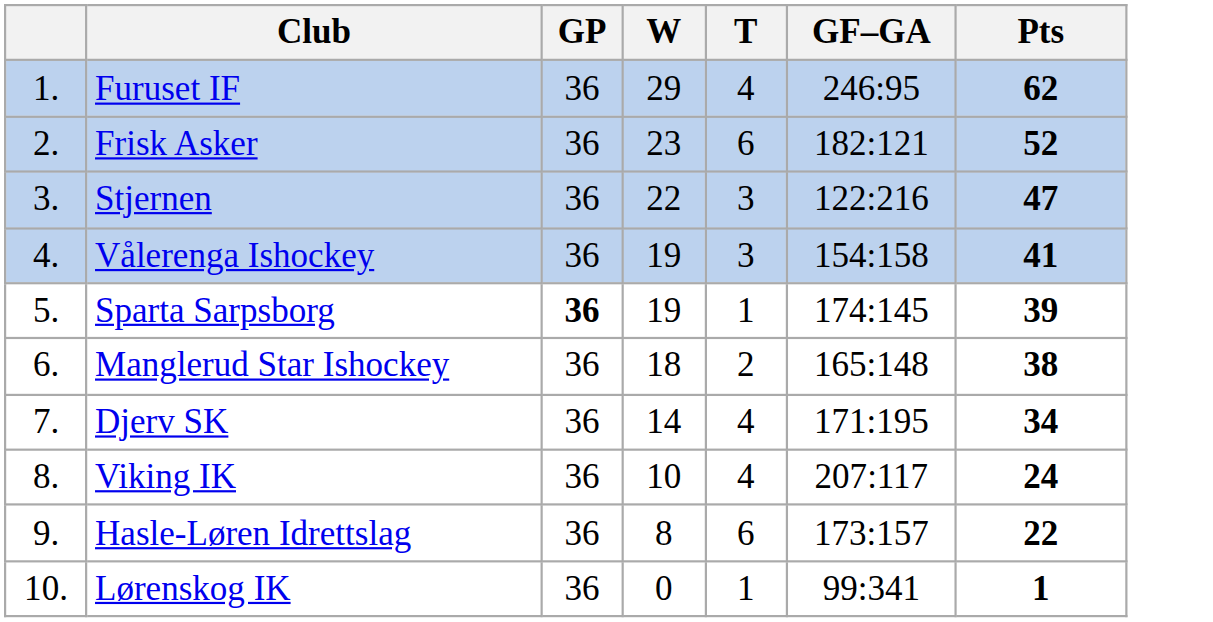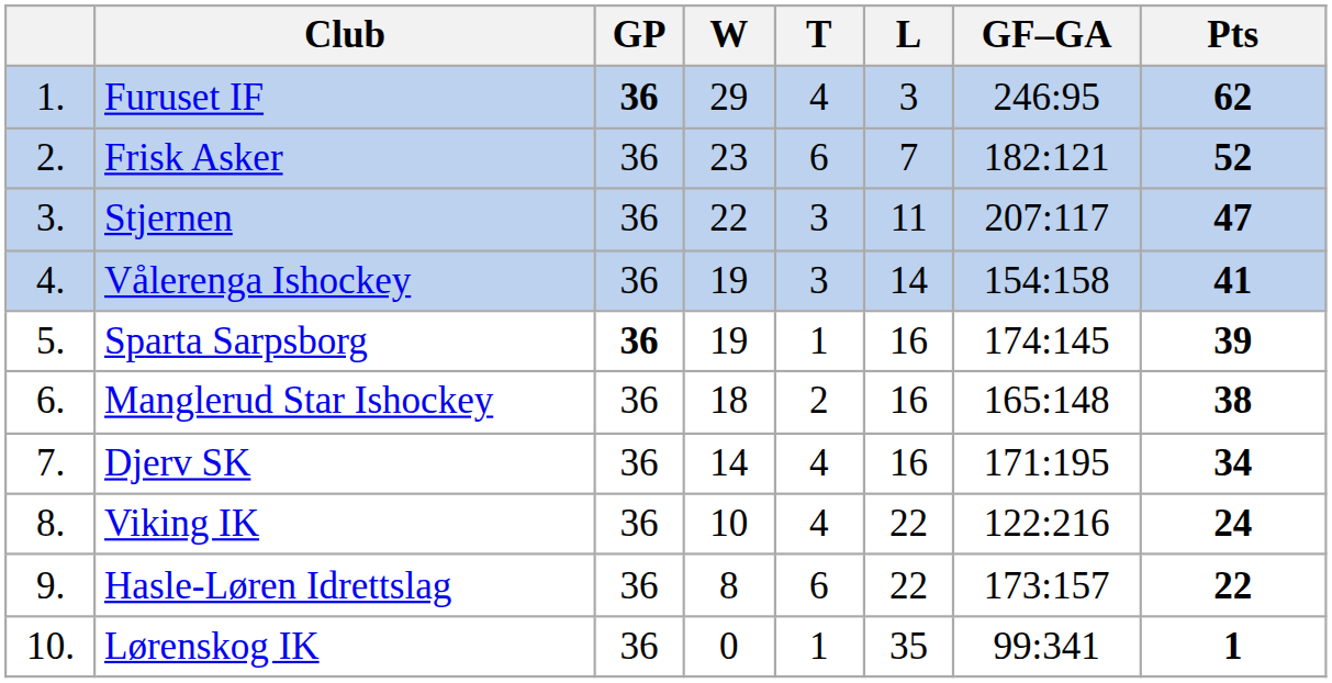 <table class="wikitable">
 <tr>
 <th width="30"></th>
 <th width="200">Club</th>
 <th width="30">GP</th>
 <th width="30">W</th>
 <th width="30">T</th>
+<th width="30">L</th>
 <th width="70">GF–GA</th>
 <th width="70">Pts</th>
 </tr>
 <tr bgcolor="#BCD2EE" align="center">
 <td>1.</td>
 <td align="left"><a href='#'>Furuset IF</a></td>
-<td>36</td>
+<td><strong>36</strong></td>
 <td>29</td>
 <td>4</td>
+<td>3</td>
 <td>246:95</td>
 <td><strong>62</strong></td>
 </tr>
 <tr bgcolor="#BCD2EE" align="center">
 <td>2.</td>
 <td align="left"><a href='#'>Frisk Asker</a></td>
 <td>36</td>
 <td>23</td>
 <td>6</td>
+<td>7</td>
 <td>182:121</td>
 <td><strong>52</strong></td>
 </tr>
 <tr bgcolor="#BCD2EE" align="center">
 <td>3.</td>
 <td align="left"><a href='#'>Stjernen</a></td>
 <td>36</td>
 <td>22</td>
 <td>3</td>
-<td>122:216</td>
+<td>11</td>
+<td>207:117</td>
 <td><strong>47</strong></td>
 </tr>
 <tr bgcolor="#BCD2EE" align="center">
 <td>4.</td>
 <td align="left"><a href='#'>Vålerenga Ishockey</a></td>
 <td>36</td>
 <td>19</td>
 <td>3</td>
+<td>14</td>
 <td>154:158</td>
 <td><strong>41</strong></td>
 </tr>
 <tr bgcolor="#FFFFFF" align="center">
 <td>5.</td>
 <td align="left"><a href='#'>Sparta Sarpsborg</a></td>
 <td><strong>36</strong></td>
 <td>19</td>
 <td>1</td>
+<td>16</td>
 <td>174:145</td>
 <td><strong>39</strong></td>
 </tr>
 <tr bgcolor="#FFFFFF" align="center">
 <td>6.</td>
 <td align="left"><a href='#'>Manglerud Star Ishockey</a></td>
 <td>36</td>
 <td>18</td>
 <td>2</td>
+<td>16</td>
 <td>165:148</td>
 <td><strong>38</strong></td>
 </tr>
 <tr bgcolor="#FFFFFF" align="center">
 <td>7.</td>
 <td align="left"><a href='#'>Djerv SK</a></td>
 <td>36</td>
 <td>14</td>
 <td>4</td>
+<td>16</td>
 <td>171:195</td>
 <td><strong>34</strong></td>
 </tr>
 <tr bgcolor="#FFFFFF" align="center">
 <td>8.</td>
 <td align="left"><a href='#'>Viking IK</a></td>
 <td>36</td>
 <td>10</td>
 <td>4</td>
-<td>207:117</td>
+<td>22</td>
+<td>122:216</td>
 <td><strong>24</strong></td>
 </tr>
 <tr bgcolor="#FFFFFF" align="center">
 <td>9.</td>
 <td align="left"><a href='#'>Hasle-Løren Idrettslag</a></td>
 <td>36</td>
 <td>8</td>
 <td>6</td>
+<td>22</td>
 <td>173:157</td>
 <td><strong>22</strong></td>
 </tr>
 <tr bgcolor="#FFFFFF" align="center">
 <td>10.</td>
 <td align="left"><a href='#'>Lørenskog IK</a></td>
 <td>36</td>
 <td>0</td>
 <td>1</td>
+<td>35</td>
 <td>99:341</td>
 <td><strong>1</strong></td>
 </tr>
 </table>
